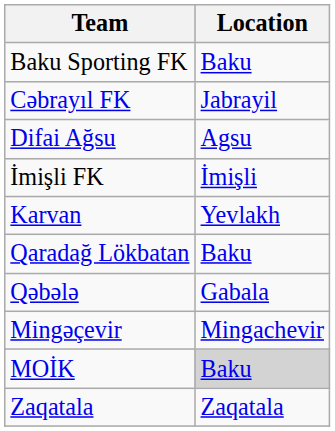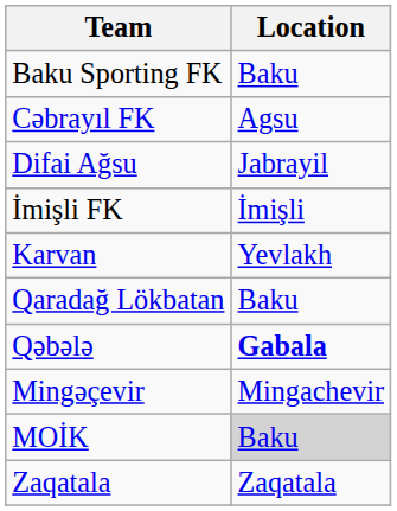 <table class="wikitable sortable">
 <tr>
 <th>Team</th>
 <th>Location</th>
 </tr>
 <tr>
 <td>Baku Sporting FK</td>
 <td><a href='#'>Baku</a></td>
 </tr>
 <tr>
 <td><a href='#'>Cəbrayıl FK</a></td>
-<td><a href='#'>Jabrayil</a></td>
+<td><a href='#'>Agsu</a></td>
 </tr>
 <tr>
 <td><a href='#'>Difai Ağsu</a></td>
-<td><a href='#'>Agsu</a></td>
+<td><a href='#'>Jabrayil</a></td>
 </tr>
 <tr>
 <td>İmişli FK</td>
 <td><a href='#'>İmişli</a></td>
 </tr>
 <tr>
 <td><a href='#'>Karvan</a></td>
 <td><a href='#'>Yevlakh</a></td>
 </tr>
 <tr>
 <td><a href='#'>Qaradağ Lökbatan</a></td>
 <td><a href='#'>Baku</a></td>
 </tr>
 <tr>
 <td><a href='#'>Qəbələ</a></td>
-<td><a href='#'>Gabala</a></td>
+<td><strong><a href='#'>Gabala</a></strong></td>
 </tr>
 <tr>
 <td><a href='#'>Mingəçevir</a></td>
 <td><a href='#'>Mingachevir</a></td>
 </tr>
 <tr>
 <td><a href='#'>MOİK</a></td>
 <td style="background: lightgrey;"><a href='#'>Baku</a></td>
 </tr>
 <tr>
 <td><a href='#'>Zaqatala</a></td>
 <td><a href='#'>Zaqatala</a></td>
 </tr>
 </table>
